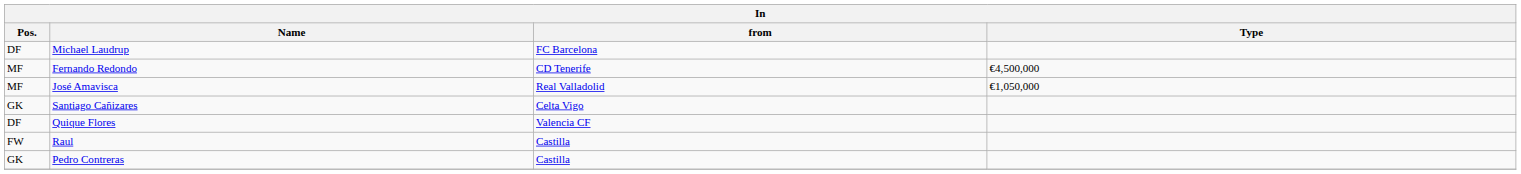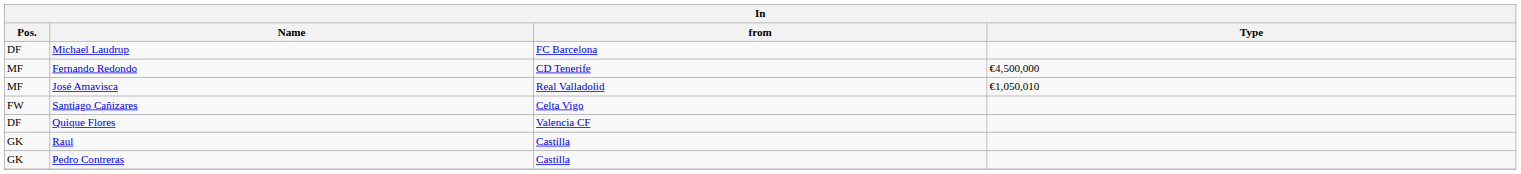 <table class="wikitable" style="font-size:90%;width:99%;">
 <tr>
 <th colspan="4">In</th>
 </tr>
 <tr>
 <th width=3%>Pos.</th>
 <th width=32%>Name</th>
 <th width=30%>from</th>
 <th width=35%>Type</th>
 </tr>
 <tr>
 <td>DF</td>
 <td><a href='#'>Michael Laudrup</a></td>
 <td><a href='#'>FC Barcelona</a></td>
 <td></td>
 </tr>
 <tr>
 <td>MF</td>
 <td><a href='#'>Fernando Redondo</a></td>
 <td><a href='#'>CD Tenerife</a></td>
 <td>€4,500,000</td>
 </tr>
 <tr>
 <td>MF</td>
 <td><a href='#'>José Amavisca</a></td>
 <td><a href='#'>Real Valladolid</a></td>
-<td>€1,050,000</td>
+<td>€1,050,010</td>
 </tr>
 <tr>
-<td>GK</td>
+<td>FW</td>
 <td><a href='#'>Santiago Cañizares</a></td>
 <td><a href='#'>Celta Vigo</a></td>
 <td></td>
 </tr>
 <tr>
 <td>DF</td>
 <td><a href='#'>Quique Flores</a></td>
 <td><a href='#'>Valencia CF</a></td>
 <td></td>
 </tr>
 <tr>
-<td>FW</td>
+<td>GK</td>
 <td><a href='#'>Raul</a></td>
 <td><a href='#'>Castilla</a></td>
 <td></td>
 </tr>
 <tr>
 <td>GK</td>
 <td><a href='#'>Pedro Contreras</a></td>
 <td><a href='#'>Castilla</a></td>
 <td></td>
 </tr>
 <tr>
 </tr>
 </table>
